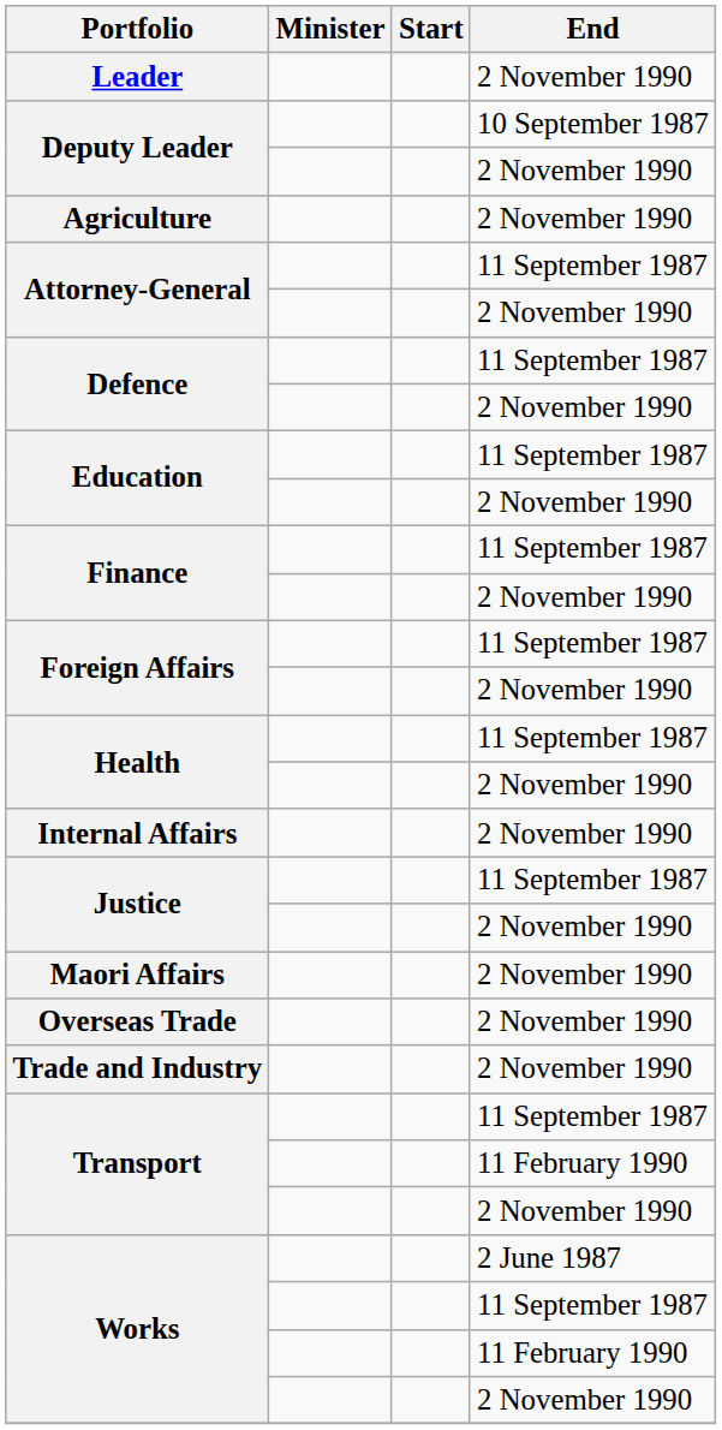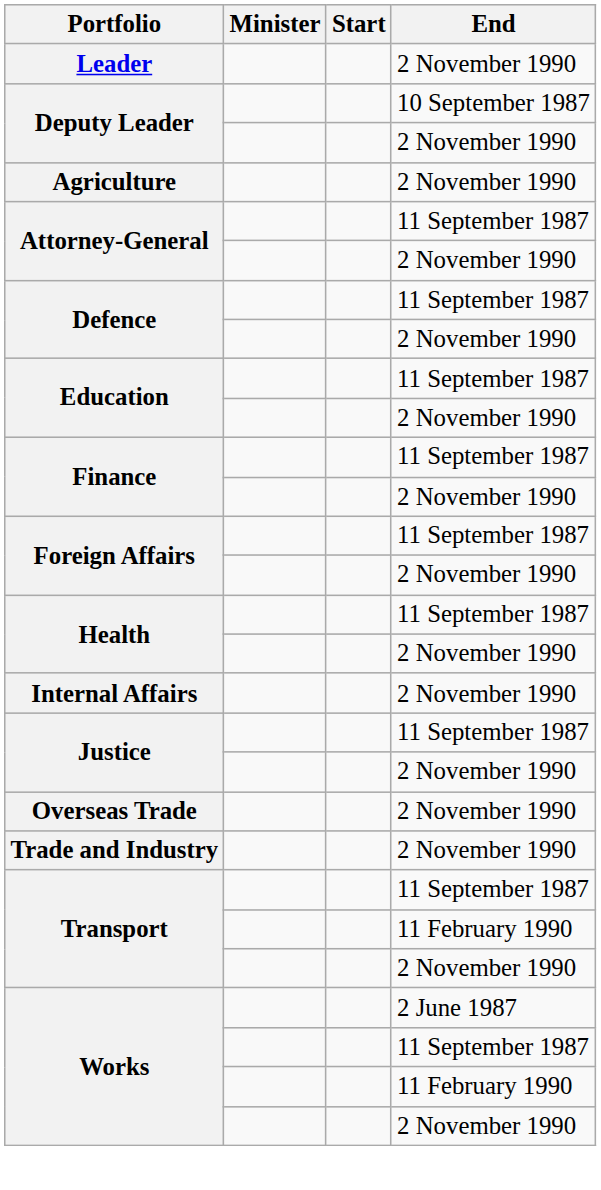 <table class="sortable wikitable">
 <tr>
 <th scope="col">Portfolio</th>
 <th scope="col">Minister</th>
 <th scope="col">Start</th>
 <th scope="col">End</th>
 </tr>
 <tr>
 <th scope="row"><a href='#'>Leader</a></th>
 <td></td>
 <td></td>
 <td>2 November 1990</td>
 </tr>
 <tr>
 <th rowspan="2" scope="row">Deputy Leader</th>
 <td></td>
 <td></td>
 <td>10 September 1987</td>
 </tr>
 <tr>
 <td></td>
 <td></td>
 <td>2 November 1990</td>
 </tr>
 <tr>
 <th scope="row">Agriculture</th>
 <td></td>
 <td></td>
 <td>2 November 1990</td>
 </tr>
 <tr>
 <th rowspan="2" scope="row">Attorney-General</th>
 <td></td>
 <td></td>
 <td>11 September 1987</td>
 </tr>
 <tr>
 <td></td>
 <td></td>
 <td>2 November 1990</td>
 </tr>
 <tr>
 <th rowspan="2" scope="row">Defence</th>
 <td></td>
 <td></td>
 <td>11 September 1987</td>
 </tr>
 <tr>
 <td></td>
 <td></td>
 <td>2 November 1990</td>
 </tr>
 <tr>
 <th rowspan="2" scope="row">Education</th>
 <td></td>
 <td></td>
 <td>11 September 1987</td>
 </tr>
 <tr>
 <td></td>
 <td></td>
 <td>2 November 1990</td>
 </tr>
 <tr>
 <th rowspan="2" scope="row">Finance</th>
 <td></td>
 <td></td>
 <td>11 September 1987</td>
 </tr>
 <tr>
 <td></td>
 <td></td>
 <td>2 November 1990</td>
 </tr>
 <tr>
 <th rowspan="2" scope="row">Foreign Affairs</th>
 <td></td>
 <td></td>
 <td>11 September 1987</td>
 </tr>
 <tr>
 <td></td>
 <td></td>
 <td>2 November 1990</td>
 </tr>
 <tr>
 <th rowspan="2" scope="row">Health</th>
 <td></td>
 <td></td>
 <td>11 September 1987</td>
 </tr>
 <tr>
 <td></td>
 <td></td>
 <td>2 November 1990</td>
 </tr>
 <tr>
 <th scope="row">Internal Affairs</th>
 <td></td>
 <td></td>
 <td>2 November 1990</td>
 </tr>
 <tr>
 <th rowspan="2" scope="row">Justice</th>
 <td></td>
 <td></td>
 <td>11 September 1987</td>
 </tr>
 <tr>
 <td></td>
 <td></td>
 <td>2 November 1990</td>
 </tr>
 <tr>
-<th scope="row">Maori Affairs</th>
-<td></td>
-<td></td>
-<td>2 November 1990</td>
-</tr>
-<tr>
 <th scope="row">Overseas Trade</th>
 <td></td>
 <td></td>
 <td>2 November 1990</td>
 </tr>
 <tr>
 <th scope="row">Trade and Industry</th>
 <td></td>
 <td></td>
 <td>2 November 1990</td>
 </tr>
 <tr>
 <th rowspan="3" scope="row">Transport</th>
 <td></td>
 <td></td>
 <td>11 September 1987</td>
 </tr>
 <tr>
 <td></td>
 <td></td>
 <td>11 February 1990</td>
 </tr>
 <tr>
 <td></td>
 <td></td>
 <td>2 November 1990</td>
 </tr>
 <tr>
 <th rowspan="4" scope="row">Works</th>
 <td></td>
 <td></td>
 <td>2 June 1987</td>
 </tr>
 <tr>
 <td></td>
 <td></td>
 <td>11 September 1987</td>
 </tr>
 <tr>
 <td></td>
 <td></td>
 <td>11 February 1990</td>
 </tr>
 <tr>
 <td></td>
 <td></td>
 <td>2 November 1990</td>
 </tr>
 <tr>
 </tr>
 </table>
